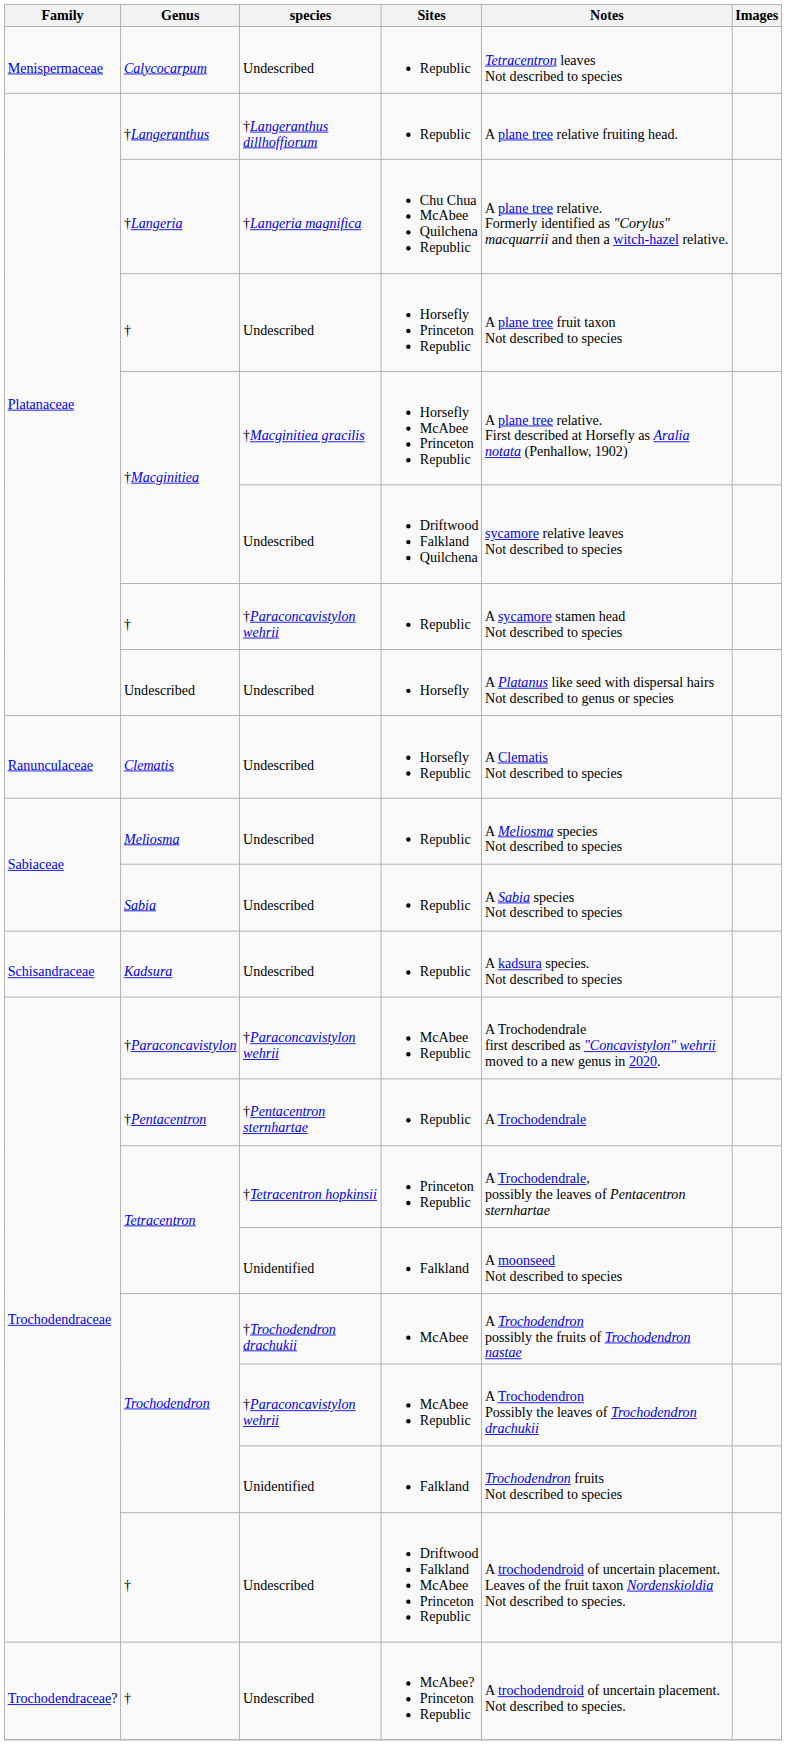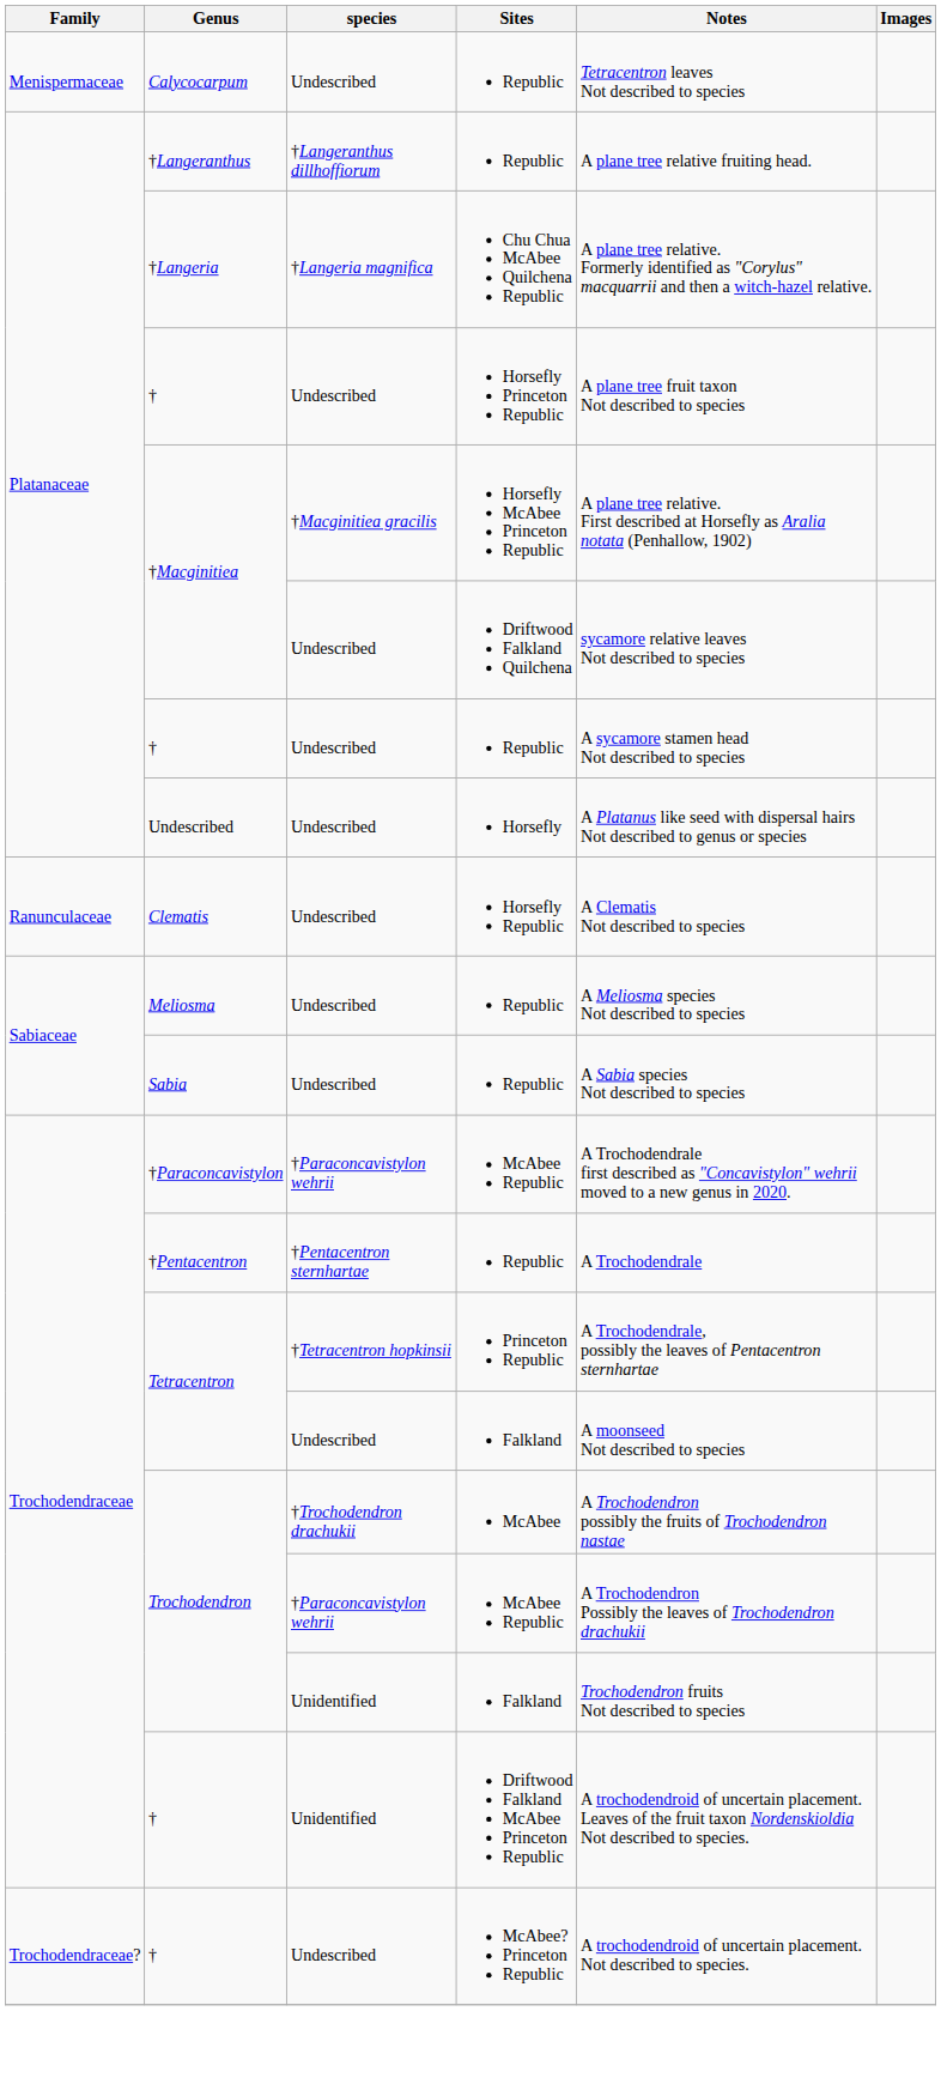 <table class="wikitable sortable"  style="margin:auto; width:100%;">
 <tr>
 <th>Family</th>
 <th>Genus</th>
 <th>species</th>
 <th>Sites</th>
 <th>Notes</th>
 <th>Images</th>
 </tr>
 <tr>
 <td><br><a href='#'>Menispermaceae</a></td>
 <td><br><em><a href='#'>Calycocarpum</a></em></td>
 <td><br>Undescribed</td>
 <td><br><ul><li>Republic</li></ul></td>
 <td><br><em><a href='#'>Tetracentron</a></em> leaves<br>Not described to species</td>
 <td></td>
 </tr>
 <tr>
 <td rowspan=7><a href='#'>Platanaceae</a></td>
 <td><br>†<em><a href='#'>Langeranthus</a></em></td>
 <td><br>†<em><a href='#'>Langeranthus dillhoffiorum</a></em></td>
 <td><br><ul><li>Republic</li></ul></td>
 <td><br>A <a href='#'>plane tree</a> relative fruiting head.</td>
 <td></td>
 </tr>
 <tr>
 <td><br>†<em><a href='#'>Langeria</a></em></td>
 <td><br>†<em><a href='#'>Langeria magnifica</a></em></td>
 <td><br><ul><li>Chu Chua</li><li>McAbee</li><li>Quilchena</li><li>Republic</li></ul></td>
 <td><br>A <a href='#'>plane tree</a> relative.<br>Formerly identified as <em>"Corylus" macquarrii</em> and then a <a href='#'>witch-hazel</a> relative.</td>
 <td><br></td>
 </tr>
 <tr>
 <td><br>†</td>
 <td><br>Undescribed</td>
 <td><br><ul><li>Horsefly</li><li>Princeton</li><li>Republic</li></ul></td>
 <td><br>A <a href='#'>plane tree</a> fruit taxon<br>Not described to species</td>
 <td><br></td>
 </tr>
 <tr>
 <td rowspan=2>†<em><a href='#'>Macginitiea</a></em></td>
 <td><br>†<em><a href='#'>Macginitiea gracilis</a></em></td>
 <td><br><ul><li>Horsefly</li><li>McAbee</li><li>Princeton</li><li>Republic</li></ul></td>
 <td><br>A <a href='#'>plane tree</a> relative.<br> First described at Horsefly as <em><a href='#'>Aralia notata</a></em> (Penhallow, 1902)</td>
 <td><br></td>
 </tr>
 <tr>
 <td><br>Undescribed</td>
 <td><br><ul><li>Driftwood</li><li>Falkland</li><li>Quilchena</li></ul></td>
 <td><br><a href='#'>sycamore</a> relative leaves<br>Not described to species</td>
 <td></td>
 </tr>
 <tr>
 <td><br>†</td>
-<td><br>†<em><a href='#'>Paraconcavistylon wehrii</a></em></td>
+<td><br>Undescribed</td>
 <td><br><ul><li>Republic</li></ul></td>
 <td><br>A <a href='#'>sycamore</a> stamen head<br>Not described to species</td>
 <td></td>
 </tr>
 <tr>
 <td><br>Undescribed</td>
 <td><br>Undescribed</td>
 <td><br><ul><li>Horsefly</li></ul></td>
 <td><br>A <em><a href='#'>Platanus</a></em> like seed with dispersal hairs<br>Not described to genus or species</td>
 <td></td>
 </tr>
 <tr>
 <td><br><a href='#'>Ranunculaceae</a></td>
 <td><br><em><a href='#'>Clematis</a></em></td>
 <td><br>Undescribed</td>
 <td><br><ul><li>Horsefly</li><li>Republic</li></ul></td>
 <td><br>A <a href='#'>Clematis</a><br> Not described to species</td>
 <td><br></td>
 </tr>
 <tr>
 <td rowspan=2><a href='#'>Sabiaceae</a></td>
 <td><br><em><a href='#'>Meliosma</a></em></td>
 <td><br>Undescribed</td>
 <td><br><ul><li>Republic</li></ul></td>
 <td><br>A <em><a href='#'>Meliosma</a></em> species<br>Not described to species</td>
 <td></td>
 </tr>
 <tr>
 <td><br><em><a href='#'>Sabia</a></em></td>
 <td><br>Undescribed</td>
 <td><br><ul><li>Republic</li></ul></td>
 <td><br>A <em><a href='#'>Sabia</a></em> species<br>Not described to species</td>
 <td></td>
 </tr>
 <tr>
-<td><br><a href='#'>Schisandraceae</a></td>
-<td><br><em><a href='#'>Kadsura</a></em></td>
-<td><br>Undescribed</td>
-<td><br><ul><li>Republic</li></ul></td>
-<td><br>A <a href='#'>kadsura</a> species.<br> Not described to species</td>
-<td></td>
-</tr>
-<tr>
 <td rowspan=8><a href='#'>Trochodendraceae</a></td>
 <td><br>†<em><a href='#'>Paraconcavistylon</a></em></td>
 <td><br>†<em><a href='#'>Paraconcavistylon wehrii</a></em></td>
 <td><br><ul><li>McAbee</li><li>Republic</li></ul></td>
 <td><br>A Trochodendrale<br>first described as <em><a href='#'>"Concavistylon" wehrii</a></em><br>moved to a new genus in <a href='#'>2020</a>.</td>
 <td></td>
 </tr>
 <tr>
 <td><br>†<em><a href='#'>Pentacentron</a></em></td>
 <td><br>†<em><a href='#'>Pentacentron sternhartae</a></em></td>
 <td><br><ul><li>Republic</li></ul></td>
 <td><br>A <a href='#'>Trochodendrale</a></td>
 <td><br></td>
 </tr>
 <tr>
 <td rowspan=2><em><a href='#'>Tetracentron</a></em></td>
 <td><br>†<em><a href='#'>Tetracentron hopkinsii</a></em></td>
 <td><br><ul><li>Princeton</li><li>Republic</li></ul></td>
 <td><br>A <a href='#'>Trochodendrale</a>,<br>possibly the leaves of <em>Pentacentron sternhartae</em></td>
 <td><br></td>
 </tr>
 <tr>
-<td><br>Unidentified</td>
+<td><br>Undescribed</td>
 <td><br><ul><li>Falkland</li></ul></td>
 <td><br>A <a href='#'>moonseed</a><br>Not described to species</td>
 <td></td>
 </tr>
 <tr>
 <td rowspan=3><em><a href='#'>Trochodendron</a></em></td>
 <td><br>†<em><a href='#'>Trochodendron drachukii</a></em></td>
 <td><br><ul><li>McAbee</li></ul></td>
 <td><br>A <em><a href='#'>Trochodendron</a></em><br>possibly the fruits of <em><a href='#'>Trochodendron nastae</a></em></td>
 <td></td>
 </tr>
 <tr>
 <td><br>†<em><a href='#'>Paraconcavistylon wehrii</a></em></td>
 <td><br><ul><li>McAbee</li><li>Republic</li></ul></td>
 <td><br>A <a href='#'>Trochodendron</a><br>Possibly the leaves of <em><a href='#'>Trochodendron drachukii</a></em></td>
 <td><br></td>
 </tr>
 <tr>
 <td><br>Unidentified</td>
 <td><br><ul><li>Falkland</li></ul></td>
 <td><br><em><a href='#'>Trochodendron</a></em> fruits<br>Not described to species</td>
 <td></td>
 </tr>
 <tr>
 <td><br>†</td>
-<td><br>Undescribed</td>
+<td><br>Unidentified</td>
 <td><br><ul><li>Driftwood</li><li>Falkland</li><li>McAbee</li><li>Princeton</li><li>Republic</li></ul></td>
 <td><br>A <a href='#'>trochodendroid</a> of uncertain placement.<br>Leaves of the fruit taxon <em><a href='#'>Nordenskioldia</a></em><br>Not described to species.</td>
 <td><br></td>
 </tr>
 <tr>
 <td><br><a href='#'>Trochodendraceae</a>?</td>
 <td><br>†</td>
 <td><br>Undescribed</td>
 <td><br><ul><li>McAbee?</li><li>Princeton</li><li>Republic</li></ul></td>
 <td><br>A <a href='#'>trochodendroid</a> of uncertain placement.<br>Not described to species.</td>
 <td></td>
 </tr>
 <tr>
 </tr>
 </table>
